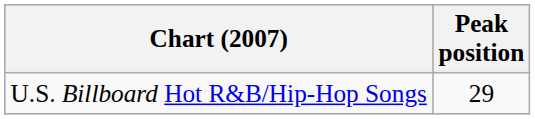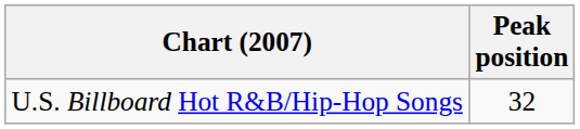 <table class="wikitable">
 <tr>
 <th scope="col">Chart (2007)</th>
 <th scope="col">Peak<br>position</th>
 </tr>
 <tr>
 <td>U.S. <em>Billboard</em> <a href='#'>Hot R&B/Hip-Hop Songs</a></td>
-<td align="center">29</td>
+<td align="center">32</td>
 </tr>
 </table>
